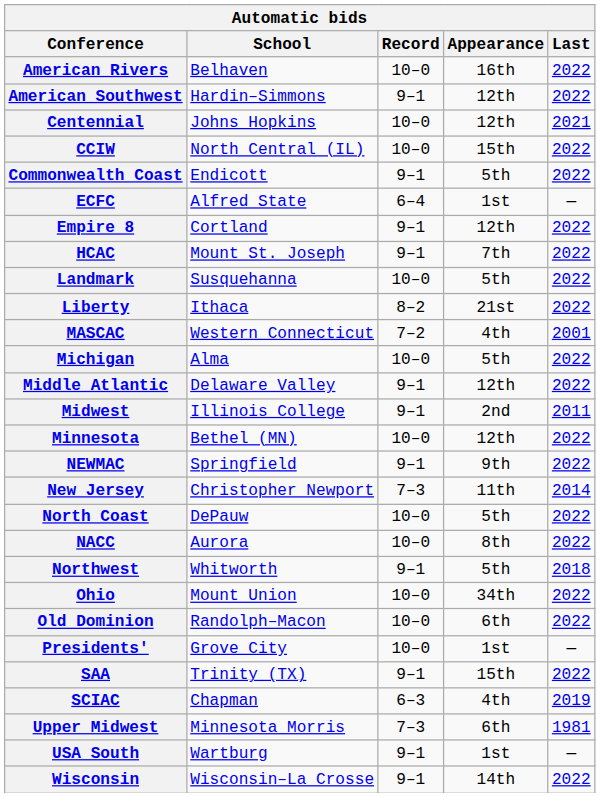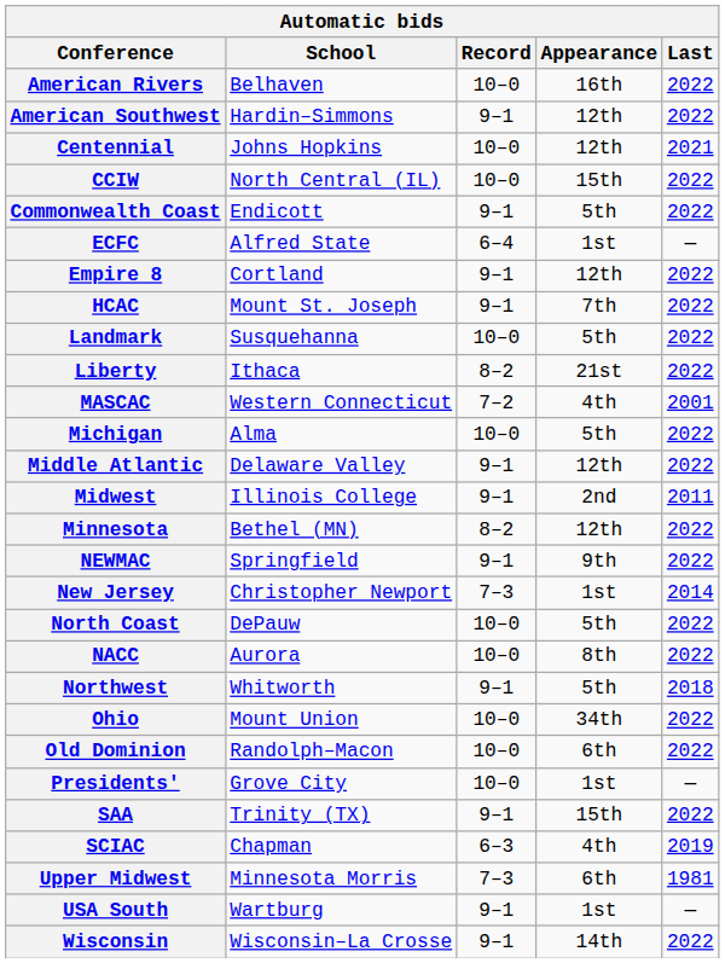 <table class="wikitable sortable" style="text-align: left;">
 <tr>
 <th colspan="8" style=>Automatic bids</th>
 </tr>
 <tr>
 <th>Conference</th>
 <th>School</th>
 <th>Record</th>
 <th>Appearance</th>
 <th>Last</th>
 </tr>
 <tr>
 <th><a href='#'>American Rivers</a></th>
 <td><a href='#'>Belhaven</a></td>
 <td align=center>10–0</td>
 <td align=center>16th</td>
 <td align=center><a href='#'>2022</a></td>
 </tr>
 <tr>
 <th><a href='#'>American Southwest</a></th>
 <td><a href='#'>Hardin–Simmons</a></td>
 <td align=center>9–1</td>
 <td align=center>12th</td>
 <td align=center><a href='#'>2022</a></td>
 </tr>
 <tr>
 <th><a href='#'>Centennial</a></th>
 <td><a href='#'>Johns Hopkins</a></td>
 <td align=center>10–0</td>
 <td align=center>12th</td>
 <td align=center><a href='#'>2021</a></td>
 </tr>
 <tr>
 <th><a href='#'>CCIW</a></th>
 <td><a href='#'>North Central (IL)</a></td>
 <td align=center>10–0</td>
 <td align=center>15th</td>
 <td align=center><a href='#'>2022</a></td>
 </tr>
 <tr>
 <th><a href='#'>Commonwealth Coast</a></th>
 <td><a href='#'>Endicott</a></td>
 <td align=center>9–1</td>
 <td align=center>5th</td>
 <td align=center><a href='#'>2022</a></td>
 </tr>
 <tr>
 <th><a href='#'>ECFC</a></th>
 <td><a href='#'>Alfred State</a></td>
 <td align=center>6–4</td>
 <td align=center>1st</td>
 <td align=center>—</td>
 </tr>
 <tr>
 <th><a href='#'>Empire 8</a></th>
 <td><a href='#'>Cortland</a></td>
 <td align=center>9–1</td>
 <td align=center>12th</td>
 <td align=center><a href='#'>2022</a></td>
 </tr>
 <tr>
 <th><a href='#'>HCAC</a></th>
 <td><a href='#'>Mount St. Joseph</a></td>
 <td align=center>9–1</td>
 <td align=center>7th</td>
 <td align=center><a href='#'>2022</a></td>
 </tr>
 <tr>
 <th><a href='#'>Landmark</a></th>
 <td><a href='#'>Susquehanna</a></td>
 <td align=center>10–0</td>
 <td align=center>5th</td>
 <td align=center><a href='#'>2022</a></td>
 </tr>
 <tr>
 <th><a href='#'>Liberty</a></th>
 <td><a href='#'>Ithaca</a></td>
 <td align=center>8–2</td>
 <td align=center>21st</td>
 <td align=center><a href='#'>2022</a></td>
 </tr>
 <tr>
 <th><a href='#'>MASCAC</a></th>
 <td><a href='#'>Western Connecticut</a></td>
 <td align=center>7–2</td>
 <td align=center>4th</td>
 <td align=center><a href='#'>2001</a></td>
 </tr>
 <tr>
 <th><a href='#'>Michigan</a></th>
 <td><a href='#'>Alma</a></td>
 <td align=center>10–0</td>
 <td align=center>5th</td>
 <td align=center><a href='#'>2022</a></td>
 </tr>
 <tr>
 <th><a href='#'>Middle Atlantic</a></th>
 <td><a href='#'>Delaware Valley</a></td>
 <td align=center>9–1</td>
 <td align=center>12th</td>
 <td align=center><a href='#'>2022</a></td>
 </tr>
 <tr>
 <th><a href='#'>Midwest</a></th>
 <td><a href='#'>Illinois College</a></td>
 <td align=center>9–1</td>
 <td align=center>2nd</td>
 <td align=center><a href='#'>2011</a></td>
 </tr>
 <tr>
 <th><a href='#'>Minnesota</a></th>
 <td><a href='#'>Bethel (MN)</a></td>
-<td align=center>10–0</td>
+<td align=center>8–2</td>
 <td align=center>12th</td>
 <td align=center><a href='#'>2022</a></td>
 </tr>
 <tr>
 <th><a href='#'>NEWMAC</a></th>
 <td><a href='#'>Springfield</a></td>
 <td align=center>9–1</td>
 <td align=center>9th</td>
 <td align=center><a href='#'>2022</a></td>
 </tr>
 <tr>
 <th><a href='#'>New Jersey</a></th>
 <td><a href='#'>Christopher Newport</a></td>
 <td align=center>7–3</td>
-<td align=center>11th</td>
+<td align=center>1st</td>
 <td align=center><a href='#'>2014</a></td>
 </tr>
 <tr>
 <th><a href='#'>North Coast</a></th>
 <td><a href='#'>DePauw</a></td>
 <td align=center>10–0</td>
 <td align=center>5th</td>
 <td align=center><a href='#'>2022</a></td>
 </tr>
 <tr>
 <th><a href='#'>NACC</a></th>
 <td><a href='#'>Aurora</a></td>
 <td align=center>10–0</td>
 <td align=center>8th</td>
 <td align=center><a href='#'>2022</a></td>
 </tr>
 <tr>
 <th><a href='#'>Northwest</a></th>
 <td><a href='#'>Whitworth</a></td>
 <td align=center>9–1</td>
 <td align=center>5th</td>
 <td align=center><a href='#'>2018</a></td>
 </tr>
 <tr>
 <th><a href='#'>Ohio</a></th>
 <td><a href='#'>Mount Union</a></td>
 <td align=center>10–0</td>
 <td align=center>34th</td>
 <td align=center><a href='#'>2022</a></td>
 </tr>
 <tr>
 <th><a href='#'>Old Dominion</a></th>
 <td><a href='#'>Randolph–Macon</a></td>
 <td align=center>10–0</td>
 <td align=center>6th</td>
 <td align=center><a href='#'>2022</a></td>
 </tr>
 <tr>
 <th><a href='#'>Presidents'</a></th>
 <td><a href='#'>Grove City</a></td>
 <td align=center>10–0</td>
 <td align=center>1st</td>
 <td align=center>—</td>
 </tr>
 <tr>
 <th><a href='#'>SAA</a></th>
 <td><a href='#'>Trinity (TX)</a></td>
 <td align=center>9–1</td>
 <td align=center>15th</td>
 <td align=center><a href='#'>2022</a></td>
 </tr>
 <tr>
 <th><a href='#'>SCIAC</a></th>
 <td><a href='#'>Chapman</a></td>
 <td align=center>6–3</td>
 <td align=center>4th</td>
 <td align=center><a href='#'>2019</a></td>
 </tr>
 <tr>
 <th><a href='#'>Upper Midwest</a></th>
 <td><a href='#'>Minnesota Morris</a></td>
 <td align=center>7–3</td>
 <td align=center>6th</td>
 <td align=center><a href='#'>1981</a></td>
 </tr>
 <tr>
 <th><a href='#'>USA South</a></th>
 <td><a href='#'>Wartburg</a></td>
 <td align=center>9–1</td>
 <td align=center>1st</td>
 <td align=center>—</td>
 </tr>
 <tr>
 <th><a href='#'>Wisconsin</a></th>
 <td><a href='#'>Wisconsin–La Crosse</a></td>
 <td align=center>9–1</td>
 <td align=center>14th</td>
 <td align=center><a href='#'>2022</a></td>
 </tr>
 </table>
